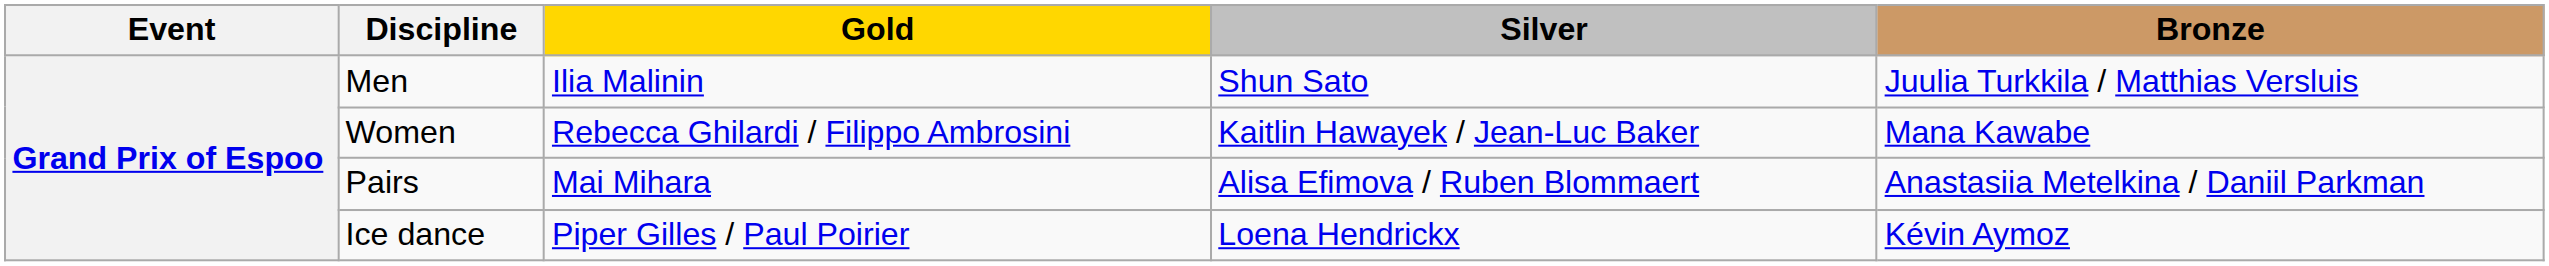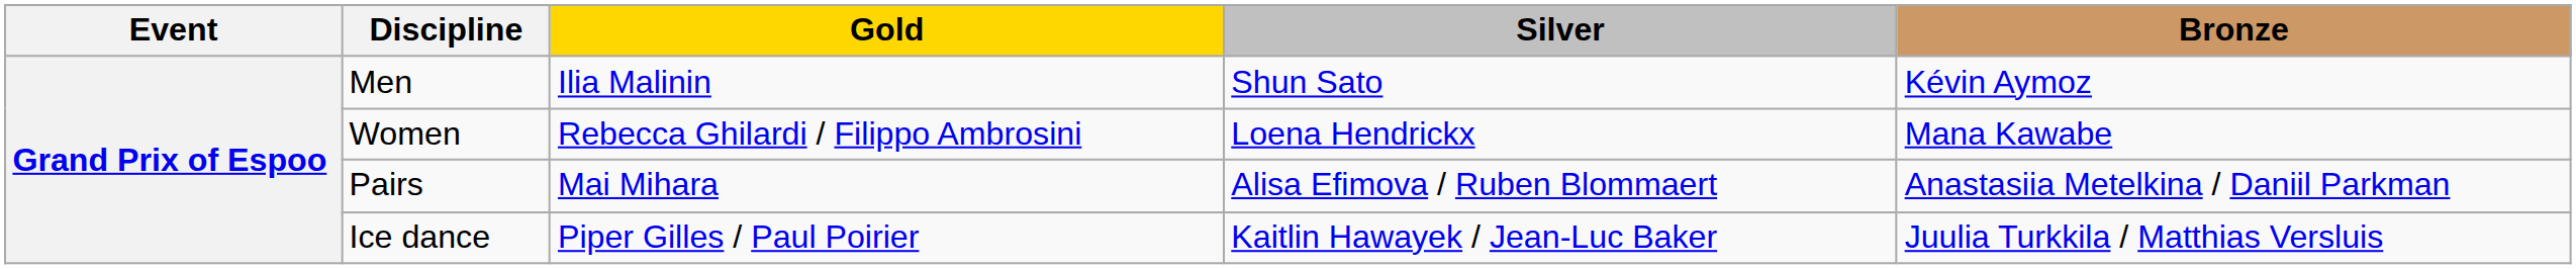 <table class="wikitable unsortable" style="text-align:left; width:100%;">
 <tr>
 <th scope="col" style="width:10%">Event</th>
 <th scope="col" style="width:5%">Discipline</th>
 <td scope="col" style="text-align:center; width:20%; background:gold"><strong>Gold</strong></td>
 <td scope="col" style="text-align:center; width:20%; background:silver"><strong>Silver</strong></td>
 <td scope="col" style="text-align:center; width:20%; background:#c96"><strong>Bronze</strong></td>
 </tr>
 <tr>
 <th scope="row" style="text-align:left" rowspan="4"> <a href='#'>Grand Prix of Espoo</a></th>
 <td>Men</td>
 <td> <a href='#'>Ilia Malinin</a></td>
 <td> <a href='#'>Shun Sato</a></td>
-<td> <a href='#'>Juulia Turkkila</a> / <a href='#'>Matthias Versluis</a></td>
+<td> <a href='#'>Kévin Aymoz</a></td>
 </tr>
 <tr>
 <td>Women</td>
 <td> <a href='#'>Rebecca Ghilardi</a> / <a href='#'>Filippo Ambrosini</a></td>
-<td> <a href='#'>Kaitlin Hawayek</a> / <a href='#'>Jean-Luc Baker</a></td>
+<td> <a href='#'>Loena Hendrickx</a></td>
 <td> <a href='#'>Mana Kawabe</a></td>
 </tr>
 <tr>
 <td>Pairs</td>
 <td> <a href='#'>Mai Mihara</a></td>
 <td> <a href='#'>Alisa Efimova</a> / <a href='#'>Ruben Blommaert</a></td>
 <td> <a href='#'>Anastasiia Metelkina</a> / <a href='#'>Daniil Parkman</a></td>
 </tr>
 <tr>
 <td>Ice dance</td>
 <td> <a href='#'>Piper Gilles</a> / <a href='#'>Paul Poirier</a></td>
-<td> <a href='#'>Loena Hendrickx</a></td>
-<td> <a href='#'>Kévin Aymoz</a></td>
+<td> <a href='#'>Kaitlin Hawayek</a> / <a href='#'>Jean-Luc Baker</a></td>
+<td> <a href='#'>Juulia Turkkila</a> / <a href='#'>Matthias Versluis</a></td>
 </tr>
 </table>
